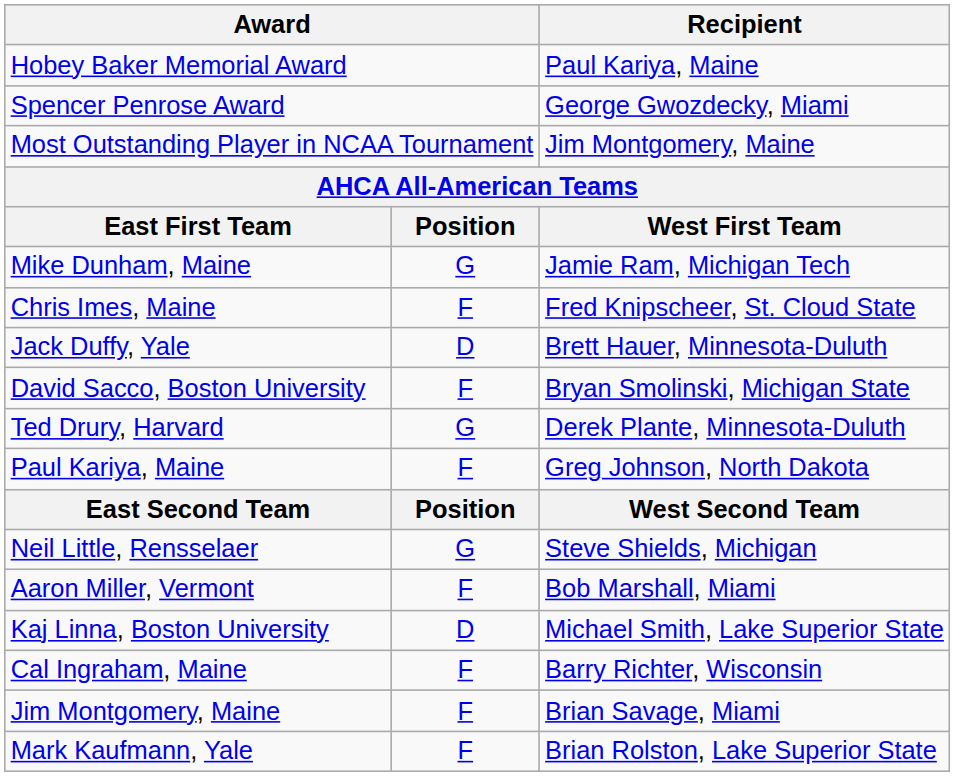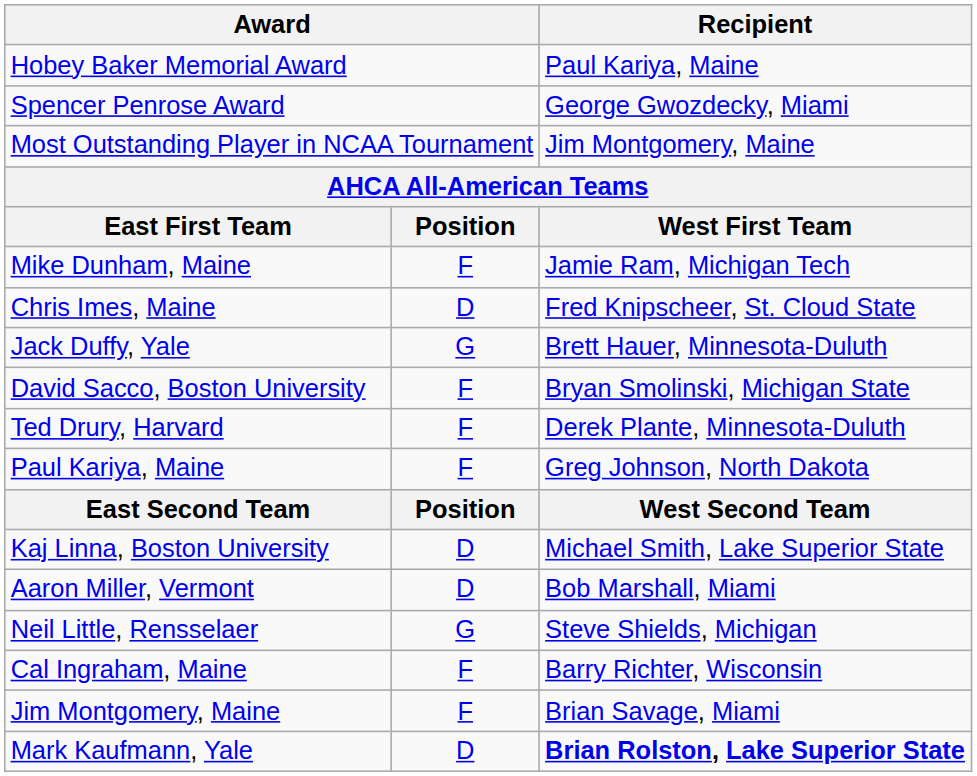 <table class="wikitable">
 <tr>
 <th colspan=2>Award</th>
 <th>Recipient</th>
 </tr>
 <tr>
 <td colspan=2><a href='#'>Hobey Baker Memorial Award</a></td>
 <td><a href='#'>Paul Kariya</a>, <a href='#'>Maine</a></td>
 </tr>
 <tr>
 <td colspan=2><a href='#'>Spencer Penrose Award</a></td>
 <td><a href='#'>George Gwozdecky</a>, <a href='#'>Miami</a></td>
 </tr>
 <tr>
 <td colspan=2><a href='#'>Most Outstanding Player in NCAA Tournament</a></td>
 <td><a href='#'>Jim Montgomery</a>, <a href='#'>Maine</a></td>
 </tr>
 <tr>
 <th colspan=3><a href='#'>AHCA All-American Teams</a></th>
 </tr>
 <tr>
 <th>East First Team</th>
 <th>  Position  </th>
 <th>West First Team</th>
 </tr>
 <tr>
 <td><a href='#'>Mike Dunham</a>, <a href='#'>Maine</a></td>
-<td align=center><a href='#'>G</a></td>
+<td align=center><a href='#'>F</a></td>
 <td><a href='#'>Jamie Ram</a>, <a href='#'>Michigan Tech</a></td>
 </tr>
 <tr>
 <td><a href='#'>Chris Imes</a>, <a href='#'>Maine</a></td>
-<td align=center><a href='#'>F</a></td>
+<td align=center><a href='#'>D</a></td>
 <td><a href='#'>Fred Knipscheer</a>, <a href='#'>St. Cloud State</a></td>
 </tr>
 <tr>
 <td><a href='#'>Jack Duffy</a>, <a href='#'>Yale</a></td>
-<td align=center><a href='#'>D</a></td>
+<td align=center><a href='#'>G</a></td>
 <td><a href='#'>Brett Hauer</a>, <a href='#'>Minnesota-Duluth</a></td>
 </tr>
 <tr>
 <td><a href='#'>David Sacco</a>, <a href='#'>Boston University</a></td>
 <td align=center><a href='#'>F</a></td>
 <td><a href='#'>Bryan Smolinski</a>, <a href='#'>Michigan State</a></td>
 </tr>
 <tr>
 <td><a href='#'>Ted Drury</a>, <a href='#'>Harvard</a></td>
-<td align=center><a href='#'>G</a></td>
+<td align=center><a href='#'>F</a></td>
 <td><a href='#'>Derek Plante</a>, <a href='#'>Minnesota-Duluth</a></td>
 </tr>
 <tr>
 <td><a href='#'>Paul Kariya</a>, <a href='#'>Maine</a></td>
 <td align=center><a href='#'>F</a></td>
 <td><a href='#'>Greg Johnson</a>, <a href='#'>North Dakota</a></td>
 </tr>
 <tr>
 <th>East Second Team</th>
 <th>  Position  </th>
 <th>West Second Team</th>
 </tr>
 <tr>
+<td><a href='#'>Kaj Linna</a>, <a href='#'>Boston University</a></td>
+<td align=center><a href='#'>D</a></td>
+<td><a href='#'>Michael Smith</a>, <a href='#'>Lake Superior State</a></td>
+</tr>
+<tr>
+<td><a href='#'>Aaron Miller</a>, <a href='#'>Vermont</a></td>
+<td align=center><a href='#'>D</a></td>
+<td><a href='#'>Bob Marshall</a>, <a href='#'>Miami</a></td>
+</tr>
+<tr>
 <td><a href='#'>Neil Little</a>, <a href='#'>Rensselaer</a></td>
 <td align=center><a href='#'>G</a></td>
 <td><a href='#'>Steve Shields</a>, <a href='#'>Michigan</a></td>
-</tr>
-<tr>
-<td><a href='#'>Aaron Miller</a>, <a href='#'>Vermont</a></td>
-<td align=center><a href='#'>F</a></td>
-<td><a href='#'>Bob Marshall</a>, <a href='#'>Miami</a></td>
-</tr>
-<tr>
-<td><a href='#'>Kaj Linna</a>, <a href='#'>Boston University</a></td>
-<td align=center><a href='#'>D</a></td>
-<td><a href='#'>Michael Smith</a>, <a href='#'>Lake Superior State</a></td>
 </tr>
 <tr>
 <td><a href='#'>Cal Ingraham</a>, <a href='#'>Maine</a></td>
 <td align=center><a href='#'>F</a></td>
 <td><a href='#'>Barry Richter</a>, <a href='#'>Wisconsin</a></td>
 </tr>
 <tr>
 <td><a href='#'>Jim Montgomery</a>, <a href='#'>Maine</a></td>
 <td align=center><a href='#'>F</a></td>
 <td><a href='#'>Brian Savage</a>, <a href='#'>Miami</a></td>
 </tr>
 <tr>
 <td><a href='#'>Mark Kaufmann</a>, <a href='#'>Yale</a></td>
-<td align=center><a href='#'>F</a></td>
-<td><a href='#'>Brian Rolston</a>, <a href='#'>Lake Superior State</a></td>
+<td align=center><a href='#'>D</a></td>
+<td><strong><a href='#'>Brian Rolston</a>, <a href='#'>Lake Superior State</a></strong></td>
 </tr>
 </table>
